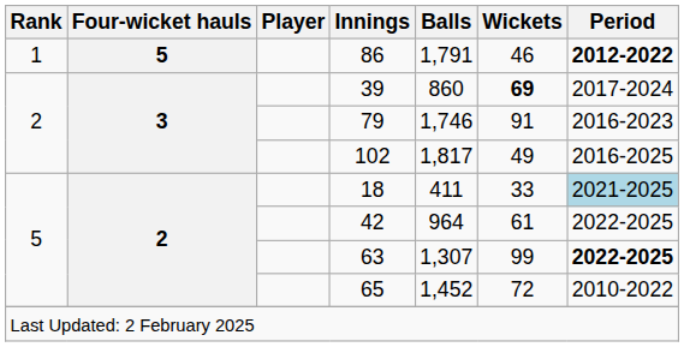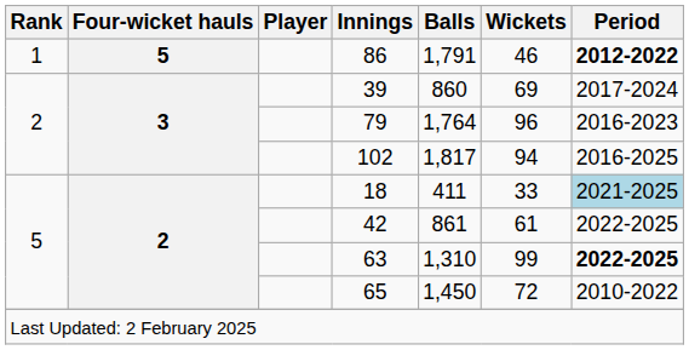 <table class="wikitable sortable">
 <tr>
 <th scope=col>Rank</th>
 <th scope=col>Four-wicket hauls</th>
 <th scope=col>Player</th>
 <th scope=col>Innings</th>
 <th scope=col>Balls</th>
 <th scope=col>Wickets</th>
 <th scope=col>Period</th>
 </tr>
 <tr>
 <td align=center>1</td>
 <th scope=row style=text-align:center;>5</th>
 <td></td>
 <td align=center>86</td>
 <td align=center>1,791</td>
 <td align=center>46</td>
 <td><strong>2012-2022</strong></td>
 </tr>
 <tr>
 <td align=center rowspan=3>2</td>
 <th scope=row style=text-align:center; rowspan=3>3</th>
 <td></td>
 <td align=center>39</td>
 <td align=center>860</td>
-<td align=center><strong>69</strong></td>
+<td align=center>69</td>
 <td>2017-2024</td>
 </tr>
 <tr>
 <td></td>
 <td align=center>79</td>
-<td align=center>1,746</td>
-<td align=center>91</td>
+<td align=center>1,764</td>
+<td align=center>96</td>
 <td>2016-2023</td>
 </tr>
 <tr>
 <td></td>
 <td align=center>102</td>
 <td align=center>1,817</td>
-<td align=center>49</td>
+<td align=center>94</td>
 <td>2016-2025</td>
 </tr>
 <tr>
 <td align=center rowspan=4>5</td>
 <th scope=row style=text-align:center; rowspan=4>2</th>
 <td></td>
 <td align=center>18</td>
 <td align=center>411</td>
 <td align=center>33</td>
 <td style="background: lightblue;">2021-2025</td>
 </tr>
 <tr>
 <td></td>
 <td align=center>42</td>
-<td align=center>964</td>
+<td align=center>861</td>
 <td align=center>61</td>
 <td>2022-2025</td>
 </tr>
 <tr>
 <td></td>
 <td align=center>63</td>
-<td align=center>1,307</td>
+<td align=center>1,310</td>
 <td align=center>99</td>
 <td><strong>2022-2025</strong></td>
 </tr>
 <tr>
 <td></td>
 <td align=center>65</td>
-<td align=center>1,452</td>
+<td align=center>1,450</td>
 <td align=center>72</td>
 <td>2010-2022</td>
 </tr>
 <tr>
 </tr>
 <tr class=sortbottom>
 <td colspan=8><small>Last Updated: 2 February 2025</small></td>
 </tr>
 </table>
